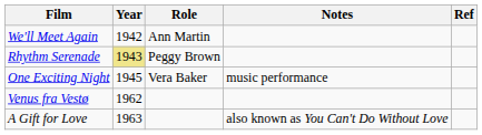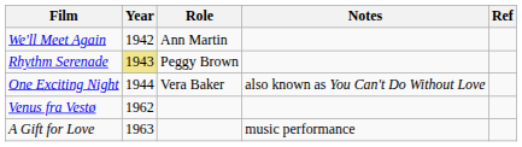 <table class="wikitable sortable">
 <tr>
 <th>Film</th>
 <th>Year</th>
 <th>Role</th>
 <th class="unsortable">Notes</th>
 <th>Ref</th>
 </tr>
 <tr>
 <td><em><a href='#'>We'll Meet Again</a></em></td>
 <td>1942</td>
 <td>Ann Martin</td>
 <td></td>
 <td></td>
 </tr>
 <tr>
 <td><em><a href='#'>Rhythm Serenade</a></em></td>
 <td style="background: khaki;">1943</td>
 <td>Peggy Brown</td>
 <td></td>
 <td></td>
 </tr>
 <tr>
 <td><em><a href='#'>One Exciting Night</a></em></td>
-<td>1945</td>
+<td>1944</td>
 <td>Vera Baker</td>
-<td>music performance</td>
+<td>also known as <em>You Can't Do Without Love</em></td>
 <td></td>
 </tr>
 <tr>
 <td><em><a href='#'>Venus fra Vestø</a></em></td>
 <td>1962</td>
 <td></td>
 <td></td>
 <td></td>
 </tr>
 <tr>
 <td><em>A Gift for Love</em></td>
 <td>1963</td>
 <td></td>
-<td>also known as <em>You Can't Do Without Love</em></td>
+<td>music performance</td>
 <td></td>
 </tr>
 </table>
